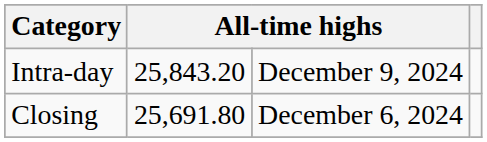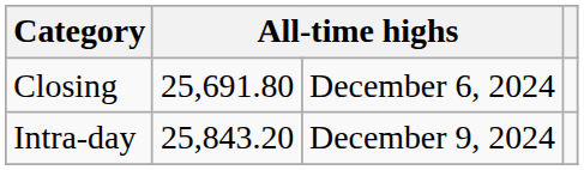 <table class="wikitable">
 <tr>
 <th>Category</th>
 <th colspan="2">All-time highs</th>
 <th></th>
 </tr>
 <tr>
+<td>Closing</td>
+<td>25,691.80</td>
+<td>December 6, 2024</td>
+<td></td>
+</tr>
+<tr>
 <td>Intra-day</td>
 <td>25,843.20</td>
 <td>December 9, 2024</td>
 <td></td>
 </tr>
-<tr>
-<td>Closing</td>
-<td>25,691.80</td>
-<td>December 6, 2024</td>
-<td></td>
-</tr>
 </table>
